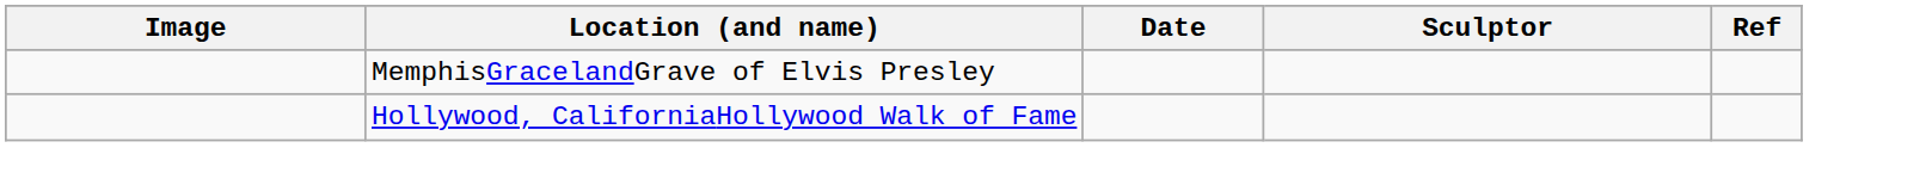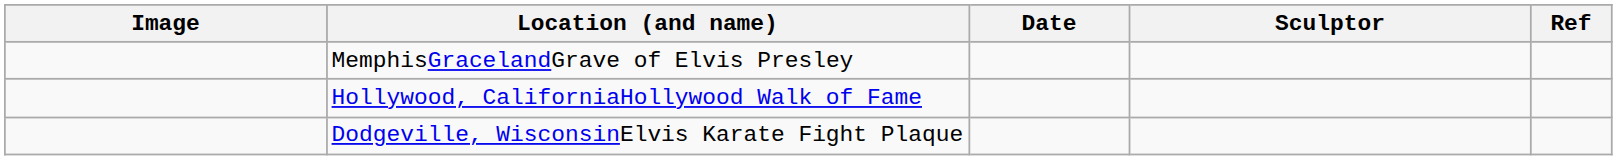 <table class="wikitable sortable">
 <tr>
 <th class="unsortable" style="width:20%">Image</th>
 <th style="width:40%">Location (and name)</th>
 <th style="width:10%">Date</th>
 <th style="width:25%">Sculptor</th>
 <th class="unsortable" style="width:5%">Ref</th>
 </tr>
 <tr>
 <td></td>
 <td>Memphis<a href='#'>Graceland</a>Grave of Elvis Presley<br><sup></sup></td>
 <td></td>
 <td></td>
 <td></td>
 </tr>
 <tr>
 <td></td>
 <td><a href='#'>Hollywood, California</a><a href='#'>Hollywood Walk of Fame</a></td>
 <td></td>
 <td></td>
 <td></td>
 </tr>
+<tr>
+<td></td>
+<td><a href='#'>Dodgeville, Wisconsin</a>Elvis Karate Fight Plaque</td>
+<td></td>
+<td></td>
+<td></td>
+</tr>
 </table>
